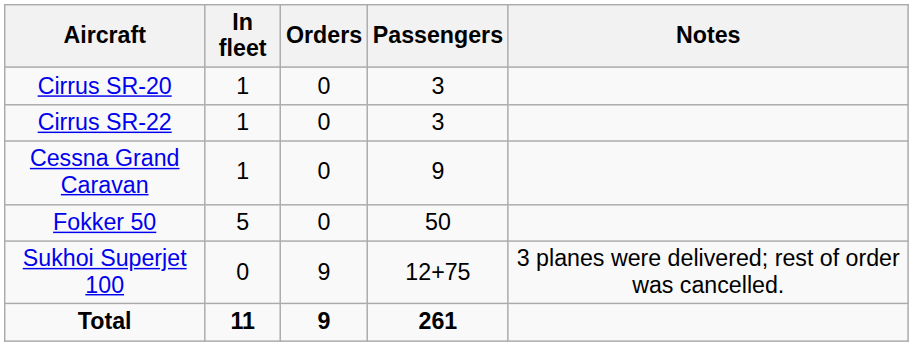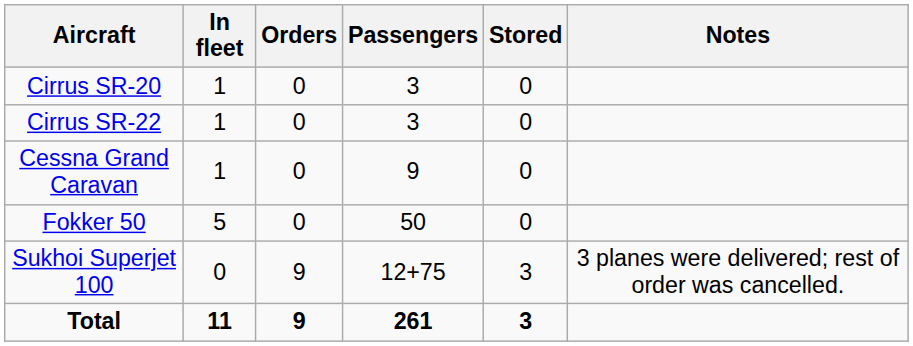 <table class="wikitable" style="margin:1em auto; text-align:center">
 <tr>
 <th>Aircraft</th>
 <th>In fleet</th>
 <th>Orders</th>
 <th>Passengers</th>
+<th>Stored</th>
 <th>Notes</th>
 </tr>
 <tr>
 <td><a href='#'>Cirrus SR-20</a></td>
 <td>1</td>
 <td>0</td>
 <td>3</td>
+<td>0</td>
 <td></td>
 </tr>
 <tr>
 <td><a href='#'>Cirrus SR-22</a></td>
 <td>1</td>
 <td>0</td>
 <td>3</td>
+<td>0</td>
 <td></td>
 </tr>
 <tr>
 <td><a href='#'>Cessna Grand Caravan</a></td>
 <td>1</td>
 <td>0</td>
 <td>9</td>
+<td>0</td>
 <td></td>
 </tr>
 <tr>
 <td><a href='#'>Fokker 50</a></td>
 <td>5</td>
 <td>0</td>
 <td>50</td>
+<td>0</td>
 <td></td>
 </tr>
 <tr>
 <td><a href='#'>Sukhoi Superjet 100</a></td>
 <td>0</td>
 <td>9</td>
 <td>12+75</td>
+<td>3</td>
 <td>3 planes were delivered; rest of order was cancelled.</td>
 </tr>
 <tr>
 <td><strong>Total</strong></td>
 <td><strong>11</strong></td>
 <td><strong>9</strong></td>
 <td><strong>261</strong></td>
+<td><strong>3</strong></td>
 <td></td>
 </tr>
 </table>
